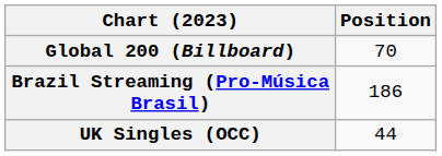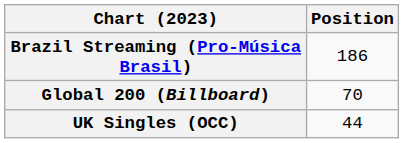 <table class="wikitable sortable plainrowheaders" style="text-align:center">
 <tr>
 <th scope="col" style="width:17em;">Chart (2023)</th>
 <th scope="col">Position</th>
 </tr>
 <tr>
+<th scope="row">Brazil Streaming (<a href='#'>Pro-Música Brasil</a>)</th>
+<td>186</td>
+</tr>
+<tr>
 <th scope="row">Global 200 (<em>Billboard</em>)</th>
 <td>70</td>
-</tr>
-<tr>
-<th scope="row">Brazil Streaming (<a href='#'>Pro-Música Brasil</a>)</th>
-<td>186</td>
 </tr>
 <tr>
 <th scope="row">UK Singles (OCC)</th>
 <td>44</td>
 </tr>
 </table>
